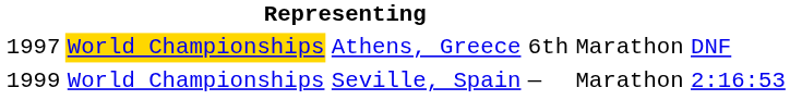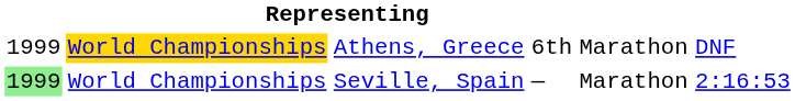 <table>
 <tr>
 <th colspan="5">Representing </th>
 </tr>
 <tr>
-<td>1997</td>
+<td>1999</td>
 <td style="background: gold;"><a href='#'>World Championships</a></td>
 <td><a href='#'>Athens, Greece</a></td>
 <td>6th</td>
 <td>Marathon</td>
 <td><a href='#'>DNF</a></td>
 </tr>
 <tr>
-<td>1999</td>
+<td style="background: lightgreen;">1999</td>
 <td><a href='#'>World Championships</a></td>
 <td><a href='#'>Seville, Spain</a></td>
 <td>—</td>
 <td>Marathon</td>
 <td><a href='#'>2:16:53</a></td>
 </tr>
 <tr>
 </tr>
 </table>
